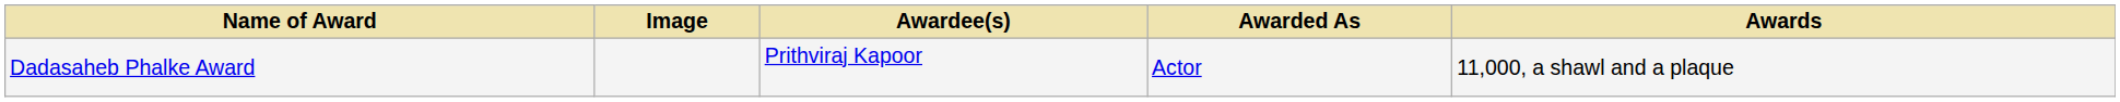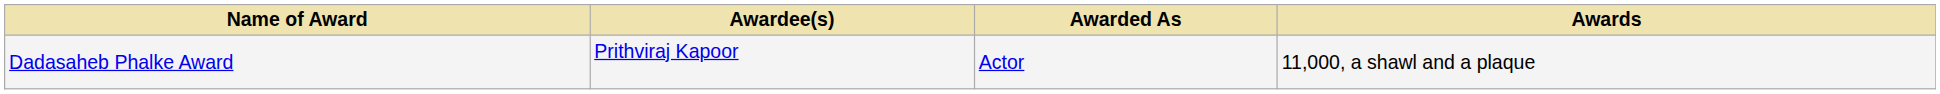 <table class="wikitable" style="width:100%;">
 <tr>
 <th style="background-color:#EFE4B0;">Name of Award</th>
-<th style="background-color:#EFE4B0;">Image</th>
 <th style="background-color:#EFE4B0;">Awardee(s)</th>
 <th style="background-color:#EFE4B0;">Awarded As</th>
 <th style="background-color:#EFE4B0;">Awards</th>
 </tr>
 <tr style="background-color:#F4F4F4">
 <td><a href='#'>Dadasaheb Phalke Award</a></td>
-<td></td>
 <td><a href='#'>Prithviraj Kapoor</a><br><br></td>
 <td><a href='#'>Actor</a></td>
 <td>11,000, a shawl and a plaque</td>
 </tr>
 </table>
